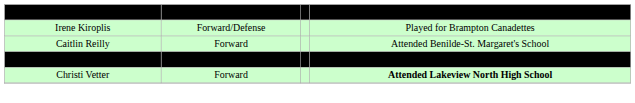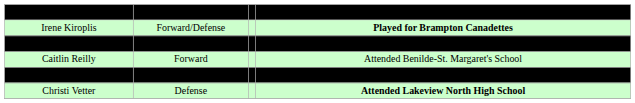 <table class="wikitable" width="80%">
 <tr align="center" bgcolor=" ">
 <td>Hannah Ehresmann</td>
 <td>Goaltender</td>
 <td></td>
 <td>Attended Minnetonka (MN) High School</td>
 </tr>
 <tr align="center" bgcolor="#ccffcc">
 <td>Irene Kiroplis</td>
 <td>Forward/Defense</td>
 <td></td>
-<td>Played for Brampton Canadettes</td>
+<td><strong>Played for Brampton Canadettes</strong></td>
+</tr>
+<tr align="center" bgcolor=" ">
+<td>Remi Martin</td>
+<td>Defense</td>
+<td></td>
+<td>Invited to USA Hockey Development Camp for three years</td>
 </tr>
 <tr align="center" bgcolor="#ccffcc">
 <td>Caitlin Reilly</td>
 <td>Forward</td>
 <td></td>
 <td>Attended Benilde-St. Margaret's School</td>
 </tr>
 <tr align="center" bgcolor=" ">
 <td>Bella Sutton</td>
-<td>Forward/Defense</td>
+<td>Defense</td>
 <td></td>
 <td>Graduate of Mounds View HS</td>
 </tr>
 <tr align="center" bgcolor="#ccffcc">
 <td>Christi Vetter</td>
-<td>Forward</td>
+<td>Defense</td>
 <td></td>
 <td><strong>Attended Lakeview North High School</strong></td>
 </tr>
 <tr align="center" bgcolor=" ">
 </tr>
 </table>
